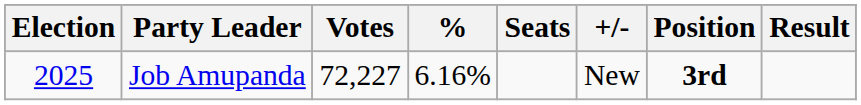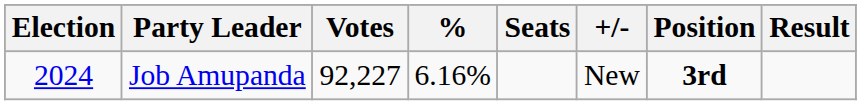 <table class=wikitable style=text-align:center>
 <tr>
 <th>Election</th>
 <th>Party Leader</th>
 <th>Votes</th>
 <th>%</th>
 <th>Seats</th>
 <th>+/-</th>
 <th>Position</th>
 <th>Result</th>
 </tr>
 <tr>
-<td><a href='#'>2025</a></td>
+<td><a href='#'>2024</a></td>
 <td><a href='#'>Job Amupanda</a></td>
-<td>72,227</td>
+<td>92,227</td>
 <td>6.16%</td>
 <td></td>
 <td>New</td>
 <td><strong> 3rd</strong></td>
 <td></td>
 </tr>
 </table>
